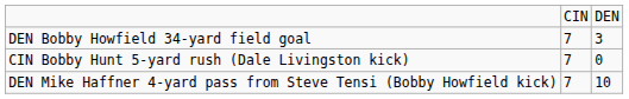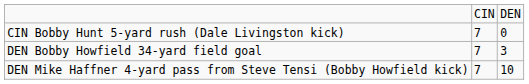 <table class="wikitable">
 <tr>
 <td></td>
 <td>CIN</td>
 <td>DEN</td>
 </tr>
 <tr>
+<td>CIN Bobby Hunt 5-yard rush (Dale Livingston kick)</td>
+<td>7</td>
+<td>0</td>
+</tr>
+<tr>
 <td>DEN Bobby Howfield 34-yard field goal</td>
 <td>7</td>
 <td>3</td>
-</tr>
-<tr>
-<td>CIN Bobby Hunt 5-yard rush (Dale Livingston kick)</td>
-<td>7</td>
-<td>0</td>
 </tr>
 <tr>
 <td>DEN Mike Haffner 4-yard pass from Steve Tensi (Bobby Howfield kick)</td>
 <td>7</td>
 <td>10</td>
 </tr>
 </table>
